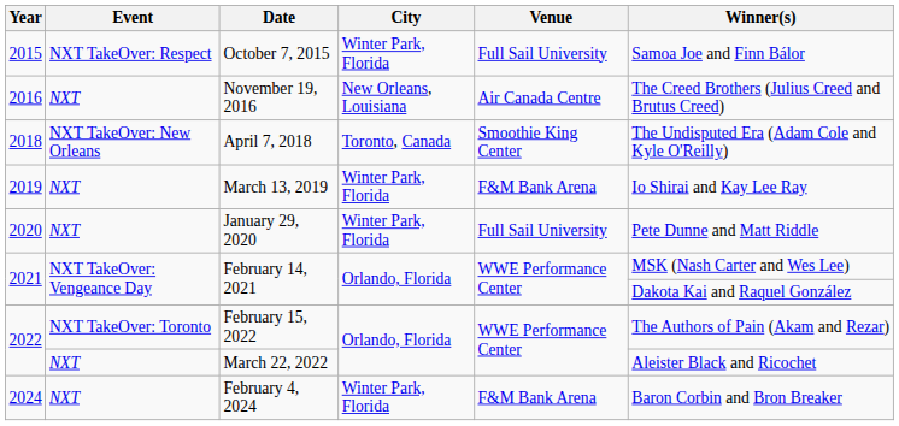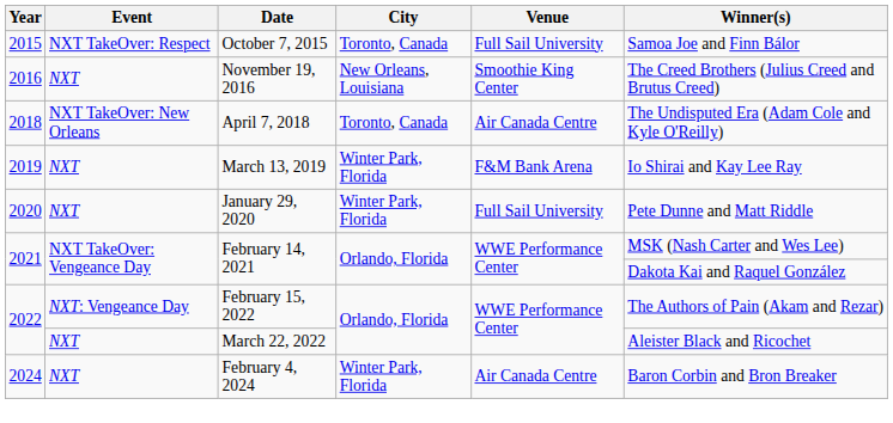 <table class="wikitable">
 <tr>
 <th>Year</th>
 <th>Event</th>
 <th>Date</th>
 <th>City</th>
 <th>Venue</th>
 <th>Winner(s)</th>
 </tr>
 <tr>
 <td><a href='#'>2015</a></td>
 <td><a href='#'>NXT TakeOver: Respect</a></td>
 <td>October 7, 2015</td>
-<td><a href='#'>Winter Park, Florida</a></td>
+<td><a href='#'>Toronto</a>, <a href='#'>Canada</a></td>
 <td><a href='#'>Full Sail University</a></td>
 <td><a href='#'>Samoa Joe</a> and <a href='#'>Finn Bálor</a></td>
 </tr>
 <tr>
 <td><a href='#'>2016</a></td>
 <td><em><a href='#'>NXT</a></em></td>
 <td>November 19, 2016</td>
 <td><a href='#'>New Orleans</a>, <a href='#'>Louisiana</a></td>
-<td><a href='#'>Air Canada Centre</a></td>
+<td><a href='#'>Smoothie King Center</a></td>
 <td><a href='#'>The Creed Brothers</a> (<a href='#'>Julius Creed</a> and <a href='#'>Brutus Creed</a>)</td>
 </tr>
 <tr>
 <td><a href='#'>2018</a></td>
 <td><a href='#'>NXT TakeOver: New Orleans</a></td>
 <td>April 7, 2018</td>
 <td><a href='#'>Toronto</a>, <a href='#'>Canada</a></td>
-<td><a href='#'>Smoothie King Center</a></td>
+<td><a href='#'>Air Canada Centre</a></td>
 <td><a href='#'>The Undisputed Era</a> (<a href='#'>Adam Cole</a> and <a href='#'>Kyle O'Reilly</a>)</td>
 </tr>
 <tr>
 <td><a href='#'>2019</a></td>
 <td><em><a href='#'>NXT</a></em></td>
 <td>March 13, 2019</td>
 <td><a href='#'>Winter Park, Florida</a></td>
 <td><a href='#'>F&M Bank Arena</a></td>
 <td><a href='#'>Io Shirai</a> and <a href='#'>Kay Lee Ray</a></td>
 </tr>
 <tr>
 <td><a href='#'>2020</a></td>
 <td><em><a href='#'>NXT</a></em></td>
 <td>January 29, 2020</td>
 <td><a href='#'>Winter Park, Florida</a></td>
 <td><a href='#'>Full Sail University</a></td>
 <td><a href='#'>Pete Dunne</a> and <a href='#'>Matt Riddle</a></td>
 </tr>
 <tr>
 <td rowspan=2><a href='#'>2021</a></td>
 <td rowspan=2><a href='#'>NXT TakeOver: Vengeance Day</a></td>
 <td rowspan=2>February 14, 2021</td>
 <td rowspan=2><a href='#'>Orlando, Florida</a></td>
 <td rowspan=2><a href='#'>WWE Performance Center</a></td>
 <td><a href='#'>MSK</a> (<a href='#'>Nash Carter</a> and <a href='#'>Wes Lee</a>)</td>
 </tr>
 <tr>
 <td><a href='#'>Dakota Kai</a> and <a href='#'>Raquel González</a></td>
 </tr>
 <tr>
 <td rowspan=2><a href='#'>2022</a></td>
-<td><a href='#'>NXT TakeOver: Toronto</a></td>
+<td><a href='#'><em>NXT</em>: Vengeance Day</a></td>
 <td>February 15, 2022</td>
 <td rowspan=2><a href='#'>Orlando, Florida</a></td>
 <td rowspan=2><a href='#'>WWE Performance Center</a></td>
 <td><a href='#'>The Authors of Pain</a> (<a href='#'>Akam</a> and <a href='#'>Rezar</a>)</td>
 </tr>
 <tr>
 <td><em><a href='#'>NXT</a></em></td>
 <td>March 22, 2022</td>
 <td><a href='#'>Aleister Black</a> and <a href='#'>Ricochet</a></td>
 </tr>
 <tr>
 <td><a href='#'>2024</a></td>
 <td><em><a href='#'>NXT</a></em></td>
 <td>February 4, 2024</td>
 <td><a href='#'>Winter Park, Florida</a></td>
-<td><a href='#'>F&M Bank Arena</a></td>
+<td><a href='#'>Air Canada Centre</a></td>
 <td><a href='#'>Baron Corbin</a> and <a href='#'>Bron Breaker</a></td>
 </tr>
 </table>
